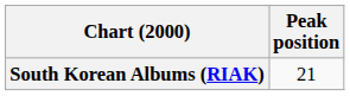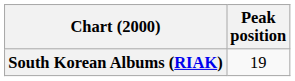 <table class="wikitable plainrowheaders" style="text-align:center;">
 <tr>
 <th>Chart (2000)</th>
 <th>Peak<br>position</th>
 </tr>
 <tr>
 <th scope="row">South Korean Albums (<a href='#'>RIAK</a>)</th>
-<td>21</td>
+<td>19</td>
 </tr>
 </table>
